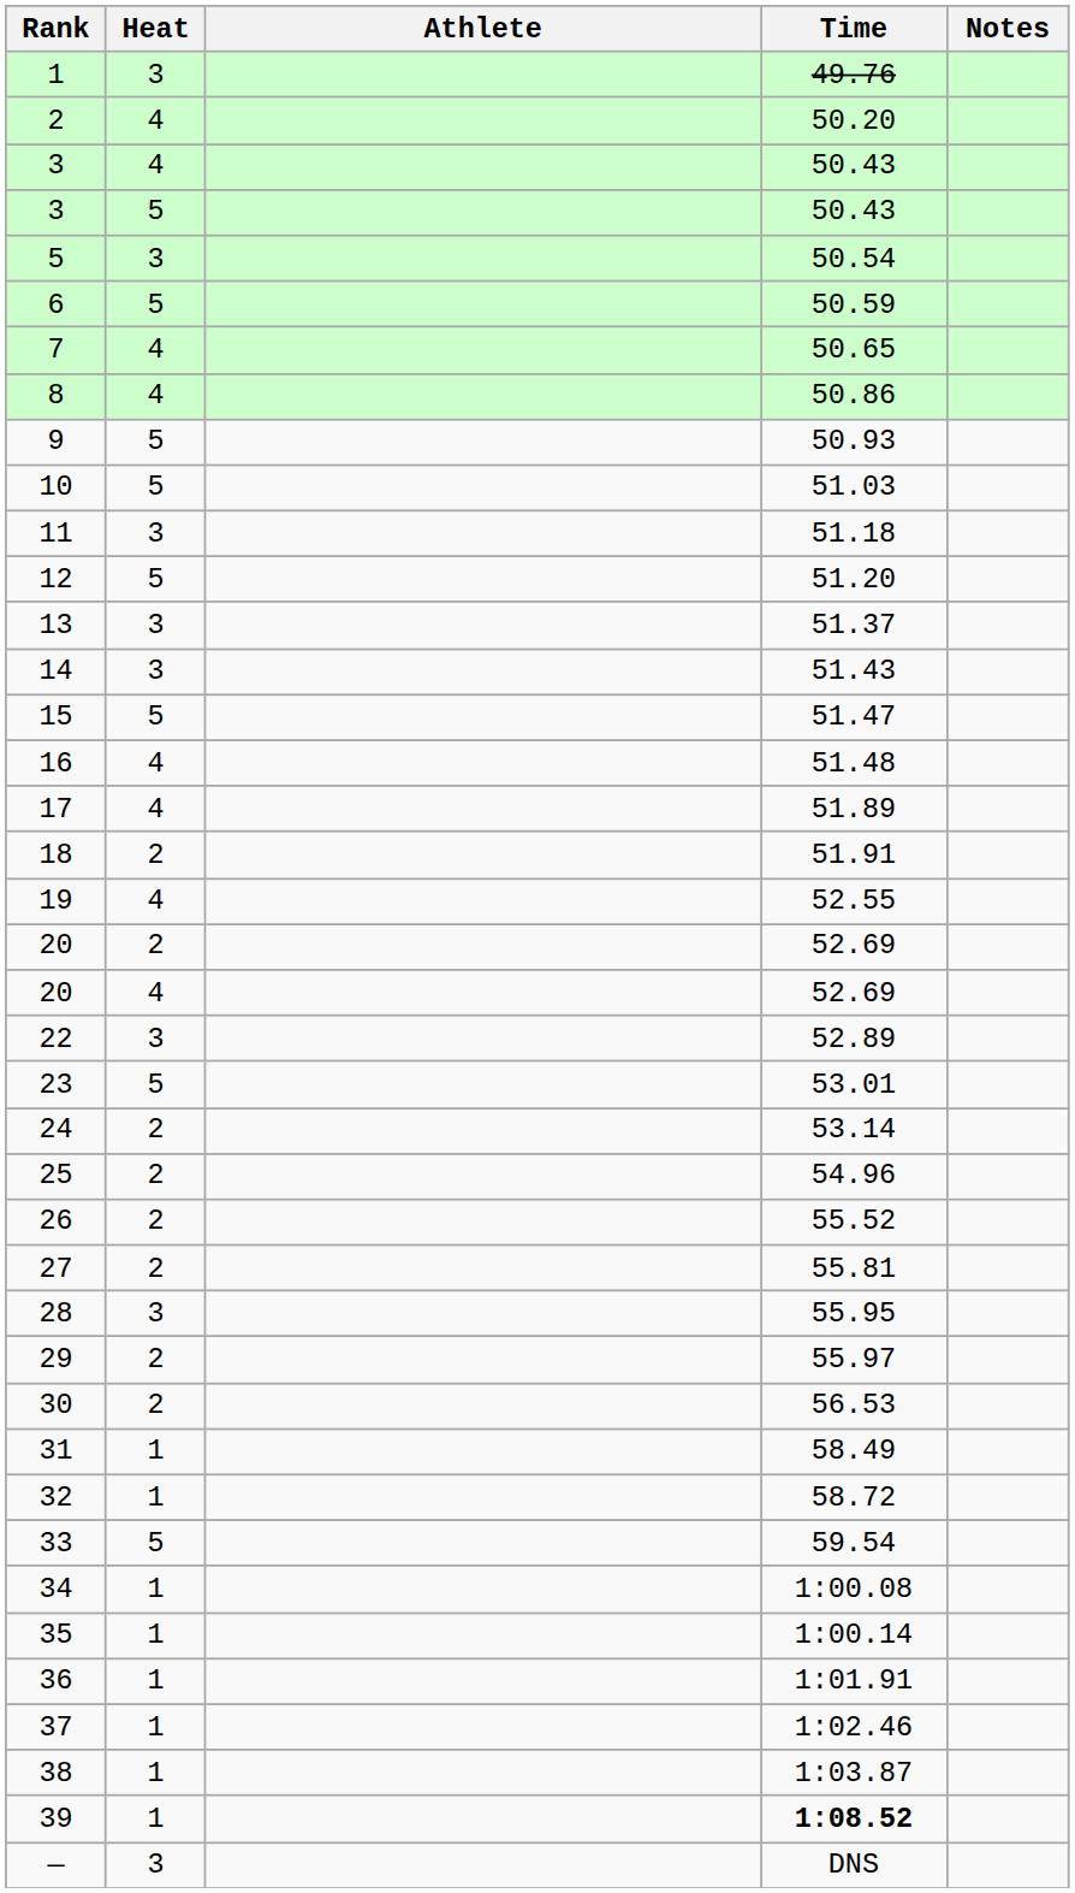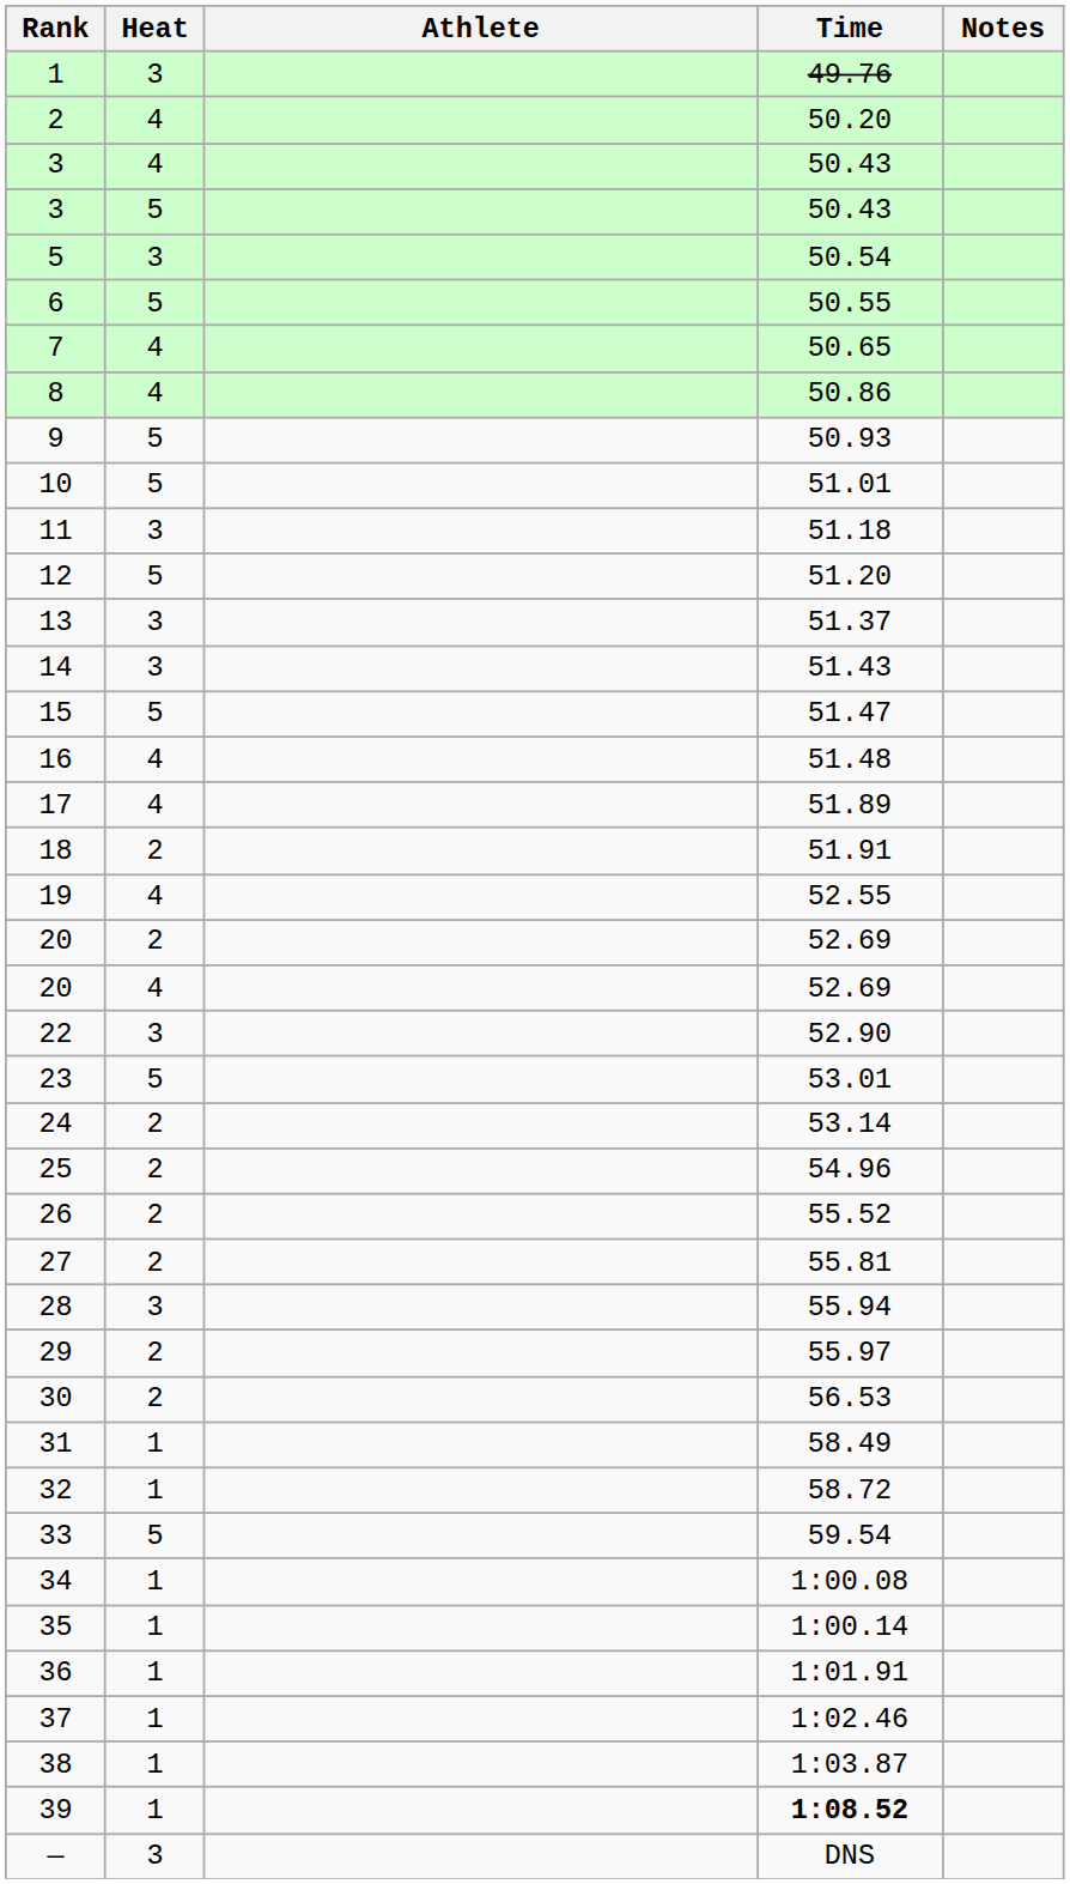 <table class="wikitable" style="text-align:center">
 <tr>
 <th width=40>Rank</th>
 <th width=40>Heat</th>
 <th width=250>Athlete</th>
 <th width=80>Time</th>
 <th width=50>Notes</th>
 </tr>
 <tr bgcolor=ccffcc>
 <td>1</td>
 <td>3</td>
 <td align=left></td>
 <td><s>49.76</s></td>
 <td></td>
 </tr>
 <tr bgcolor=ccffcc>
 <td>2</td>
 <td>4</td>
 <td align=left></td>
 <td>50.20</td>
 <td></td>
 </tr>
 <tr bgcolor=ccffcc>
 <td>3</td>
 <td>4</td>
 <td align=left></td>
 <td>50.43</td>
 <td></td>
 </tr>
 <tr bgcolor=ccffcc>
 <td>3</td>
 <td>5</td>
 <td align=left></td>
 <td>50.43</td>
 <td></td>
 </tr>
 <tr bgcolor=ccffcc>
 <td>5</td>
 <td>3</td>
 <td align=left></td>
 <td>50.54</td>
 <td></td>
 </tr>
 <tr bgcolor=ccffcc>
 <td>6</td>
 <td>5</td>
 <td align=left></td>
-<td>50.59</td>
+<td>50.55</td>
 <td></td>
 </tr>
 <tr bgcolor=ccffcc>
 <td>7</td>
 <td>4</td>
 <td align=left></td>
 <td>50.65</td>
 <td></td>
 </tr>
 <tr bgcolor=ccffcc>
 <td>8</td>
 <td>4</td>
 <td align=left></td>
 <td>50.86</td>
 <td></td>
 </tr>
 <tr>
 <td>9</td>
 <td>5</td>
 <td align=left></td>
 <td>50.93</td>
 <td></td>
 </tr>
 <tr>
 <td>10</td>
 <td>5</td>
 <td align=left></td>
-<td>51.03</td>
+<td>51.01</td>
 <td></td>
 </tr>
 <tr>
 <td>11</td>
 <td>3</td>
 <td align=left></td>
 <td>51.18</td>
 <td></td>
 </tr>
 <tr>
 <td>12</td>
 <td>5</td>
 <td align=left></td>
 <td>51.20</td>
 <td></td>
 </tr>
 <tr>
 <td>13</td>
 <td>3</td>
 <td align=left></td>
 <td>51.37</td>
 <td></td>
 </tr>
 <tr>
 <td>14</td>
 <td>3</td>
 <td align=left></td>
 <td>51.43</td>
 <td></td>
 </tr>
 <tr>
 <td>15</td>
 <td>5</td>
 <td align=left></td>
 <td>51.47</td>
 <td></td>
 </tr>
 <tr>
 <td>16</td>
 <td>4</td>
 <td align=left></td>
 <td>51.48</td>
 <td></td>
 </tr>
 <tr>
 <td>17</td>
 <td>4</td>
 <td align=left></td>
 <td>51.89</td>
 <td></td>
 </tr>
 <tr>
 <td>18</td>
 <td>2</td>
 <td align=left></td>
 <td>51.91</td>
 <td></td>
 </tr>
 <tr>
 <td>19</td>
 <td>4</td>
 <td align=left></td>
 <td>52.55</td>
 <td></td>
 </tr>
 <tr>
 <td>20</td>
 <td>2</td>
 <td align=left></td>
 <td>52.69</td>
 <td></td>
 </tr>
 <tr>
 <td>20</td>
 <td>4</td>
 <td align=left></td>
 <td>52.69</td>
 <td></td>
 </tr>
 <tr>
 <td>22</td>
 <td>3</td>
 <td align=left></td>
-<td>52.89</td>
+<td>52.90</td>
 <td></td>
 </tr>
 <tr>
 <td>23</td>
 <td>5</td>
 <td align=left></td>
 <td>53.01</td>
 <td></td>
 </tr>
 <tr>
 <td>24</td>
 <td>2</td>
 <td align=left></td>
 <td>53.14</td>
 <td></td>
 </tr>
 <tr>
 <td>25</td>
 <td>2</td>
 <td align=left></td>
 <td>54.96</td>
 <td></td>
 </tr>
 <tr>
 <td>26</td>
 <td>2</td>
 <td align=left></td>
 <td>55.52</td>
 <td></td>
 </tr>
 <tr>
 <td>27</td>
 <td>2</td>
 <td align=left></td>
 <td>55.81</td>
 <td></td>
 </tr>
 <tr>
 <td>28</td>
 <td>3</td>
 <td align=left></td>
-<td>55.95</td>
+<td>55.94</td>
 <td></td>
 </tr>
 <tr>
 <td>29</td>
 <td>2</td>
 <td align=left></td>
 <td>55.97</td>
 <td></td>
 </tr>
 <tr>
 <td>30</td>
 <td>2</td>
 <td align=left></td>
 <td>56.53</td>
 <td></td>
 </tr>
 <tr>
 <td>31</td>
 <td>1</td>
 <td align=left></td>
 <td>58.49</td>
 <td></td>
 </tr>
 <tr>
 <td>32</td>
 <td>1</td>
 <td align=left></td>
 <td>58.72</td>
 <td></td>
 </tr>
 <tr>
 <td>33</td>
 <td>5</td>
 <td align=left></td>
 <td>59.54</td>
 <td></td>
 </tr>
 <tr>
 <td>34</td>
 <td>1</td>
 <td align=left></td>
 <td>1:00.08</td>
 <td></td>
 </tr>
 <tr>
 <td>35</td>
 <td>1</td>
 <td align=left></td>
 <td>1:00.14</td>
 <td></td>
 </tr>
 <tr>
 <td>36</td>
 <td>1</td>
 <td align=left></td>
 <td>1:01.91</td>
 <td></td>
 </tr>
 <tr>
 <td>37</td>
 <td>1</td>
 <td align=left></td>
 <td>1:02.46</td>
 <td></td>
 </tr>
 <tr>
 <td>38</td>
 <td>1</td>
 <td align=left></td>
 <td>1:03.87</td>
 <td></td>
 </tr>
 <tr>
 <td>39</td>
 <td>1</td>
 <td align=left></td>
 <td><strong>1:08.52</strong></td>
 <td></td>
 </tr>
 <tr>
 <td>—</td>
 <td>3</td>
 <td align=left></td>
 <td>DNS</td>
 <td></td>
 </tr>
 </table>
